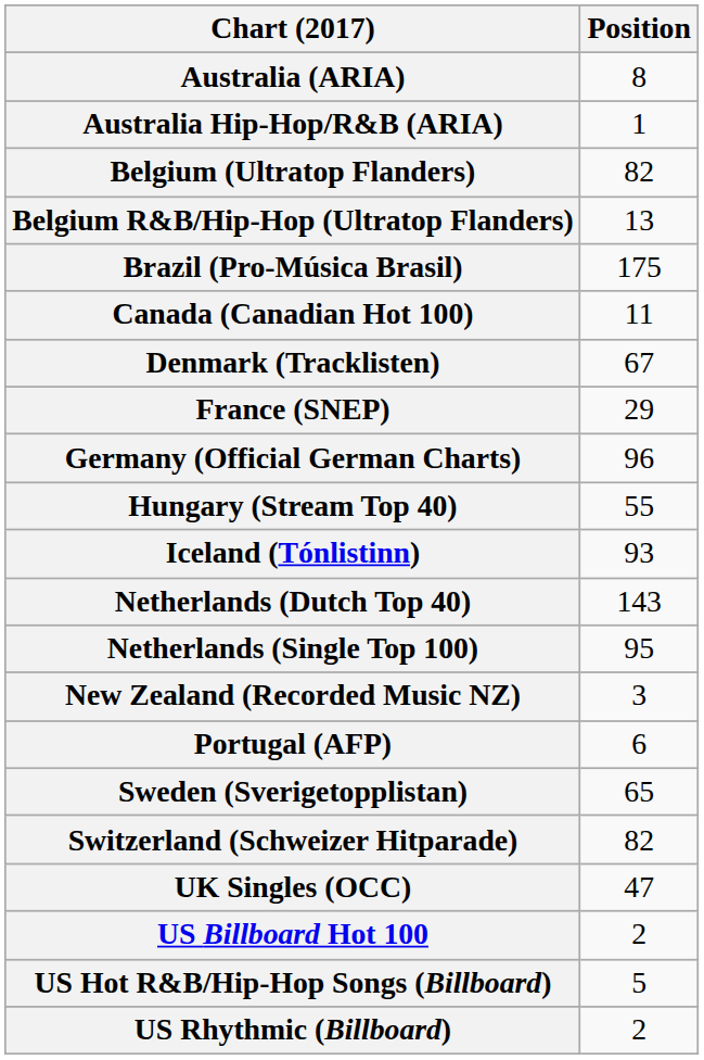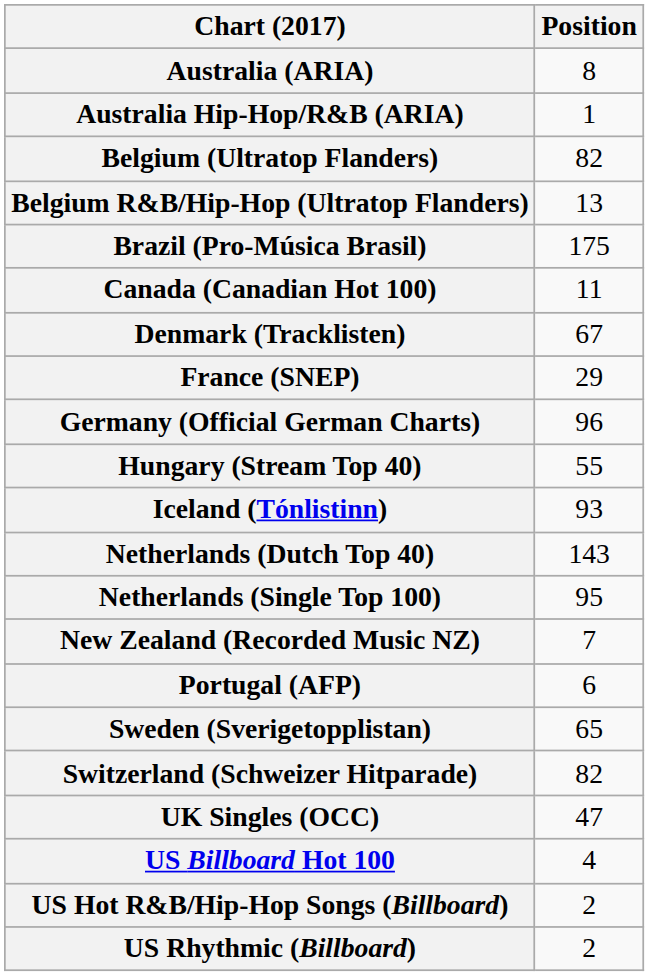 <table class="wikitable sortable plainrowheaders" style="text-align:center">
 <tr>
 <th scope="col">Chart (2017)</th>
 <th scope="col">Position</th>
 </tr>
 <tr>
 <th scope="row">Australia (ARIA)</th>
 <td>8</td>
 </tr>
 <tr>
 <th scope="row">Australia Hip-Hop/R&B (ARIA)</th>
 <td>1</td>
 </tr>
 <tr>
 <th scope="row">Belgium (Ultratop Flanders)</th>
 <td>82</td>
 </tr>
 <tr>
 <th scope="row">Belgium R&B/Hip-Hop (Ultratop Flanders)</th>
 <td>13</td>
 </tr>
 <tr>
 <th scope="row">Brazil (Pro-Música Brasil)</th>
 <td>175</td>
 </tr>
 <tr>
 <th scope="row">Canada (Canadian Hot 100)</th>
 <td>11</td>
 </tr>
 <tr>
 <th scope="row">Denmark (Tracklisten)</th>
 <td>67</td>
 </tr>
 <tr>
 <th scope="row">France (SNEP)</th>
 <td>29</td>
 </tr>
 <tr>
 <th scope="row">Germany (Official German Charts)</th>
 <td>96</td>
 </tr>
 <tr>
 <th scope="row">Hungary (Stream Top 40)</th>
 <td>55</td>
 </tr>
 <tr>
 <th scope="row">Iceland (<a href='#'>Tónlistinn</a>)</th>
 <td>93</td>
 </tr>
 <tr>
 <th scope="row">Netherlands (Dutch Top 40)</th>
 <td>143</td>
 </tr>
 <tr>
 <th scope="row">Netherlands (Single Top 100)</th>
 <td>95</td>
 </tr>
 <tr>
 <th scope="row">New Zealand (Recorded Music NZ)</th>
-<td>3</td>
+<td>7</td>
 </tr>
 <tr>
 <th scope="row">Portugal (AFP)</th>
 <td>6</td>
 </tr>
 <tr>
 <th scope="row">Sweden (Sverigetopplistan)</th>
 <td>65</td>
 </tr>
 <tr>
 <th scope="row">Switzerland (Schweizer Hitparade)</th>
 <td>82</td>
 </tr>
 <tr>
 <th scope="row">UK Singles (OCC)</th>
 <td>47</td>
 </tr>
 <tr>
 <th scope="row"><a href='#'>US <em>Billboard</em> Hot 100</a></th>
-<td>2</td>
+<td>4</td>
 </tr>
 <tr>
 <th scope="row">US Hot R&B/Hip-Hop Songs (<em>Billboard</em>)</th>
-<td>5</td>
+<td>2</td>
 </tr>
 <tr>
 <th scope="row">US Rhythmic (<em>Billboard</em>)</th>
 <td>2</td>
 </tr>
 </table>
